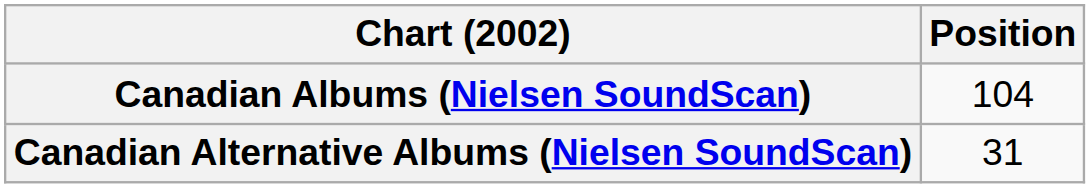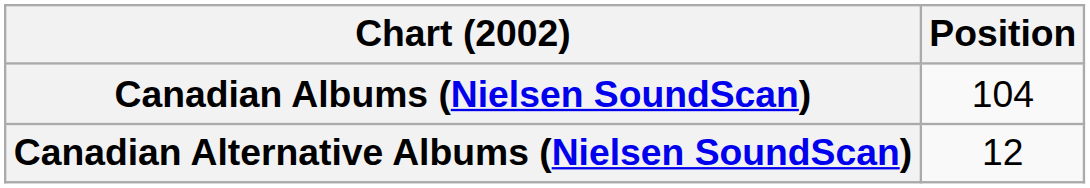 <table class="wikitable plainrowheaders" style="text-align:center">
 <tr>
 <th scope="col">Chart (2002)</th>
 <th scope="col">Position</th>
 </tr>
 <tr>
 <th scope="row">Canadian Albums (<a href='#'>Nielsen SoundScan</a>)</th>
 <td>104</td>
 </tr>
 <tr>
 <th scope="row">Canadian Alternative Albums (<a href='#'>Nielsen SoundScan</a>)</th>
-<td>31</td>
+<td>12</td>
 </tr>
 </table>
